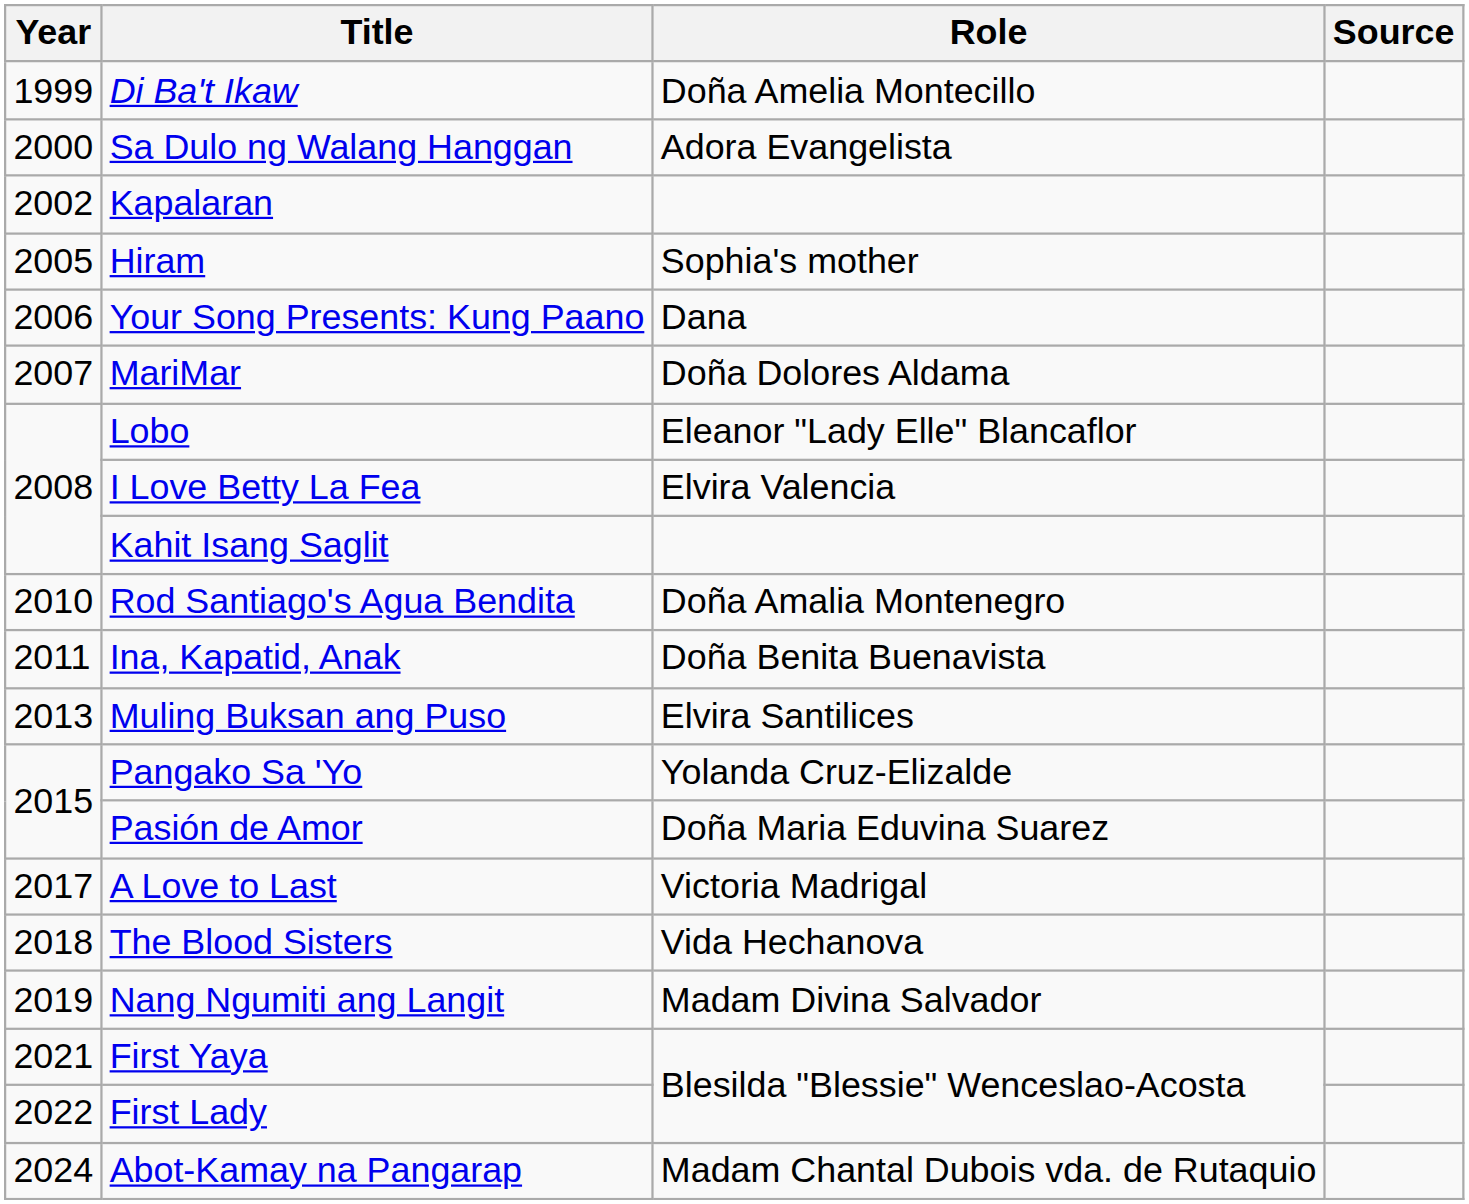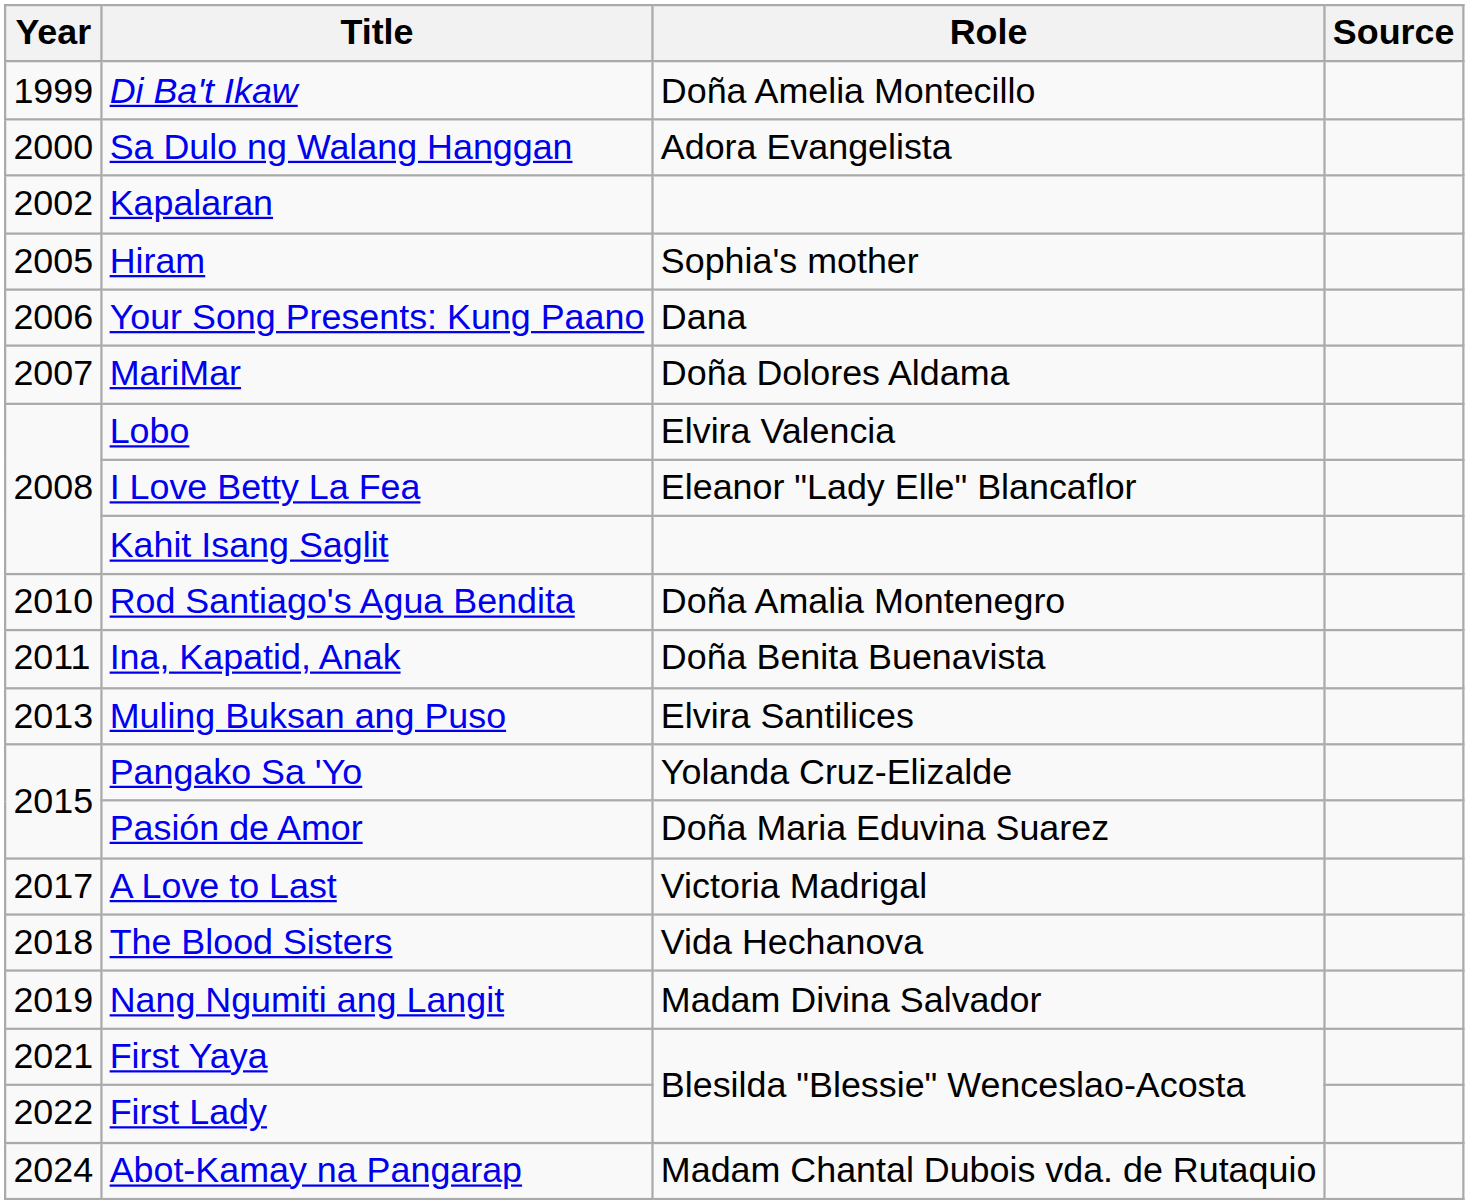 <table class="wikitable sortable" >
 <tr>
 <th>Year</th>
 <th>Title</th>
 <th>Role</th>
 <th class="unsortable">Source </th>
 </tr>
 <tr>
 <td>1999</td>
 <td><em><a href='#'>Di Ba't Ikaw</a></td>
 <td>Doña Amelia Montecillo</td>
 <td></td>
 </tr>
 <tr>
 <td>2000</td>
 <td></em><a href='#'>Sa Dulo ng Walang Hanggan</a><em></td>
 <td>Adora Evangelista</td>
 <td></td>
 </tr>
 <tr>
 <td>2002</td>
 <td></em><a href='#'>Kapalaran</a><em></td>
 <td></td>
 <td></td>
 </tr>
 <tr>
 <td>2005</td>
 <td></em><a href='#'>Hiram</a><em></td>
 <td>Sophia's mother</td>
 <td></td>
 </tr>
 <tr>
 <td>2006</td>
 <td></em><a href='#'>Your Song Presents: Kung Paano</a><em></td>
 <td>Dana</td>
 <td></td>
 </tr>
 <tr>
 <td>2007</td>
 <td></em><a href='#'>MariMar</a><em></td>
 <td>Doña Dolores Aldama</td>
 <td></td>
 </tr>
 <tr>
 <td rowspan="3">2008</td>
 <td></em><a href='#'>Lobo</a><em></td>
-<td>Eleanor "Lady Elle" Blancaflor</td>
+<td>Elvira Valencia</td>
 <td></td>
 </tr>
 <tr>
 <td></em><a href='#'>I Love Betty La Fea</a><em></td>
-<td>Elvira Valencia</td>
+<td>Eleanor "Lady Elle" Blancaflor</td>
 <td></td>
 </tr>
 <tr>
 <td></em><a href='#'>Kahit Isang Saglit</a><em></td>
 <td></td>
 <td></td>
 </tr>
 <tr>
 <td>2010</td>
 <td></em><a href='#'>Rod Santiago's Agua Bendita</a><em></td>
 <td>Doña Amalia Montenegro</td>
 <td></td>
 </tr>
 <tr>
 <td>2011</td>
 <td></em><a href='#'>Ina, Kapatid, Anak</a><em></td>
 <td>Doña Benita Buenavista</td>
 <td></td>
 </tr>
 <tr>
 <td>2013</td>
 <td></em><a href='#'>Muling Buksan ang Puso</a><em></td>
 <td>Elvira Santilices</td>
 <td></td>
 </tr>
 <tr>
 <td rowspan="2">2015</td>
 <td></em><a href='#'>Pangako Sa 'Yo</a><em></td>
 <td>Yolanda Cruz-Elizalde</td>
 <td></td>
 </tr>
 <tr>
 <td></em><a href='#'>Pasión de Amor</a><em></td>
 <td>Doña Maria Eduvina Suarez</td>
 <td></td>
 </tr>
 <tr>
 <td>2017</td>
 <td></em><a href='#'>A Love to Last</a><em></td>
 <td>Victoria Madrigal</td>
 <td></td>
 </tr>
 <tr>
 <td>2018</td>
 <td></em><a href='#'>The Blood Sisters</a><em></td>
 <td>Vida Hechanova</td>
 <td></td>
 </tr>
 <tr>
 <td>2019</td>
 <td></em><a href='#'>Nang Ngumiti ang Langit</a><em></td>
 <td>Madam Divina Salvador</td>
 <td></td>
 </tr>
 <tr>
 <td>2021</td>
 <td></em><a href='#'>First Yaya</a><em></td>
 <td rowspan="2">Blesilda "Blessie" Wenceslao-Acosta</td>
 <td></td>
 </tr>
 <tr>
 <td>2022</td>
 <td></em><a href='#'>First Lady</a><em></td>
 <td></td>
 </tr>
 <tr>
 <td>2024</td>
 <td></em><a href='#'>Abot-Kamay na Pangarap</a><em></td>
 <td>Madam Chantal Dubois vda. de Rutaquio</td>
 <td></td>
 </tr>
 </table>
